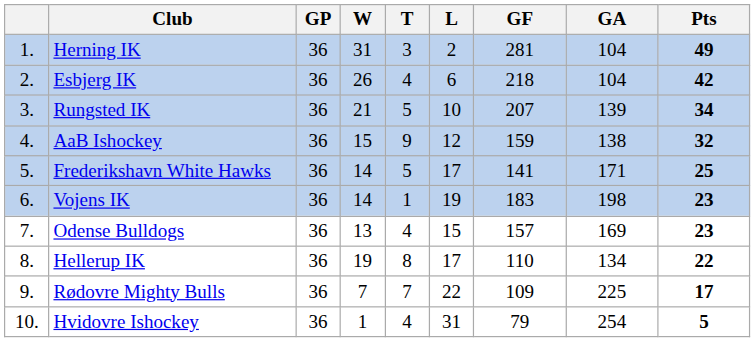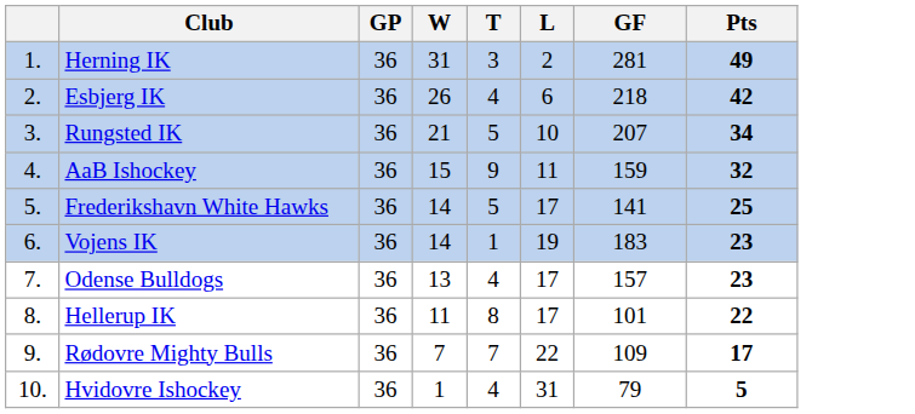 <table class="wikitable">
 <tr>
 <th width="30"></th>
 <th width="200">Club</th>
 <th width="30">GP</th>
 <th width="30">W</th>
 <th width="30">T</th>
 <th width="30">L</th>
 <th width="70">GF</th>
-<th width="70">GA</th>
 <th width="70">Pts</th>
 </tr>
 <tr bgcolor="#BCD2EE" align="center">
 <td>1.</td>
 <td align="left"><a href='#'>Herning IK</a></td>
 <td>36</td>
 <td>31</td>
 <td>3</td>
 <td>2</td>
 <td>281</td>
-<td>104</td>
 <td><strong>49</strong></td>
 </tr>
 <tr bgcolor="#BCD2EE" align="center">
 <td>2.</td>
 <td align="left"><a href='#'>Esbjerg IK</a></td>
 <td>36</td>
 <td>26</td>
 <td>4</td>
 <td>6</td>
 <td>218</td>
-<td>104</td>
 <td><strong>42</strong></td>
 </tr>
 <tr bgcolor="#BCD2EE" align="center">
 <td>3.</td>
 <td align="left"><a href='#'>Rungsted IK</a></td>
 <td>36</td>
 <td>21</td>
 <td>5</td>
 <td>10</td>
 <td>207</td>
-<td>139</td>
 <td><strong>34</strong></td>
 </tr>
 <tr bgcolor="#BCD2EE" align="center">
 <td>4.</td>
 <td align="left"><a href='#'>AaB Ishockey</a></td>
 <td>36</td>
 <td>15</td>
 <td>9</td>
-<td>12</td>
+<td>11</td>
 <td>159</td>
-<td>138</td>
 <td><strong>32</strong></td>
 </tr>
 <tr bgcolor="#BCD2EE" align="center">
 <td>5.</td>
 <td align="left"><a href='#'>Frederikshavn White Hawks</a></td>
 <td>36</td>
 <td>14</td>
 <td>5</td>
 <td>17</td>
 <td>141</td>
-<td>171</td>
 <td><strong>25</strong></td>
 </tr>
 <tr bgcolor="#BCD2EE" align="center">
 <td>6.</td>
 <td align="left"><a href='#'>Vojens IK</a></td>
 <td>36</td>
 <td>14</td>
 <td>1</td>
 <td>19</td>
 <td>183</td>
-<td>198</td>
 <td><strong>23</strong></td>
 </tr>
 <tr bgcolor="#FFFFFF" align="center">
 <td>7.</td>
 <td align="left"><a href='#'>Odense Bulldogs</a></td>
 <td>36</td>
 <td>13</td>
 <td>4</td>
-<td>15</td>
+<td>17</td>
 <td>157</td>
-<td>169</td>
 <td><strong>23</strong></td>
 </tr>
 <tr bgcolor="#FFFFFF" align="center">
 <td>8.</td>
 <td align="left"><a href='#'>Hellerup IK</a></td>
 <td>36</td>
-<td>19</td>
+<td>11</td>
 <td>8</td>
 <td>17</td>
-<td>110</td>
-<td>134</td>
+<td>101</td>
 <td><strong>22</strong></td>
 </tr>
 <tr bgcolor="#FFFFFF" align="center">
 <td>9.</td>
 <td align="left"><a href='#'>Rødovre Mighty Bulls</a></td>
 <td>36</td>
 <td>7</td>
 <td>7</td>
 <td>22</td>
 <td>109</td>
-<td>225</td>
 <td><strong>17</strong></td>
 </tr>
 <tr bgcolor="#FFFFFF" align="center">
 <td>10.</td>
 <td align="left"><a href='#'>Hvidovre Ishockey</a></td>
 <td>36</td>
 <td>1</td>
 <td>4</td>
 <td>31</td>
 <td>79</td>
-<td>254</td>
 <td><strong>5</strong></td>
 </tr>
 </table>
